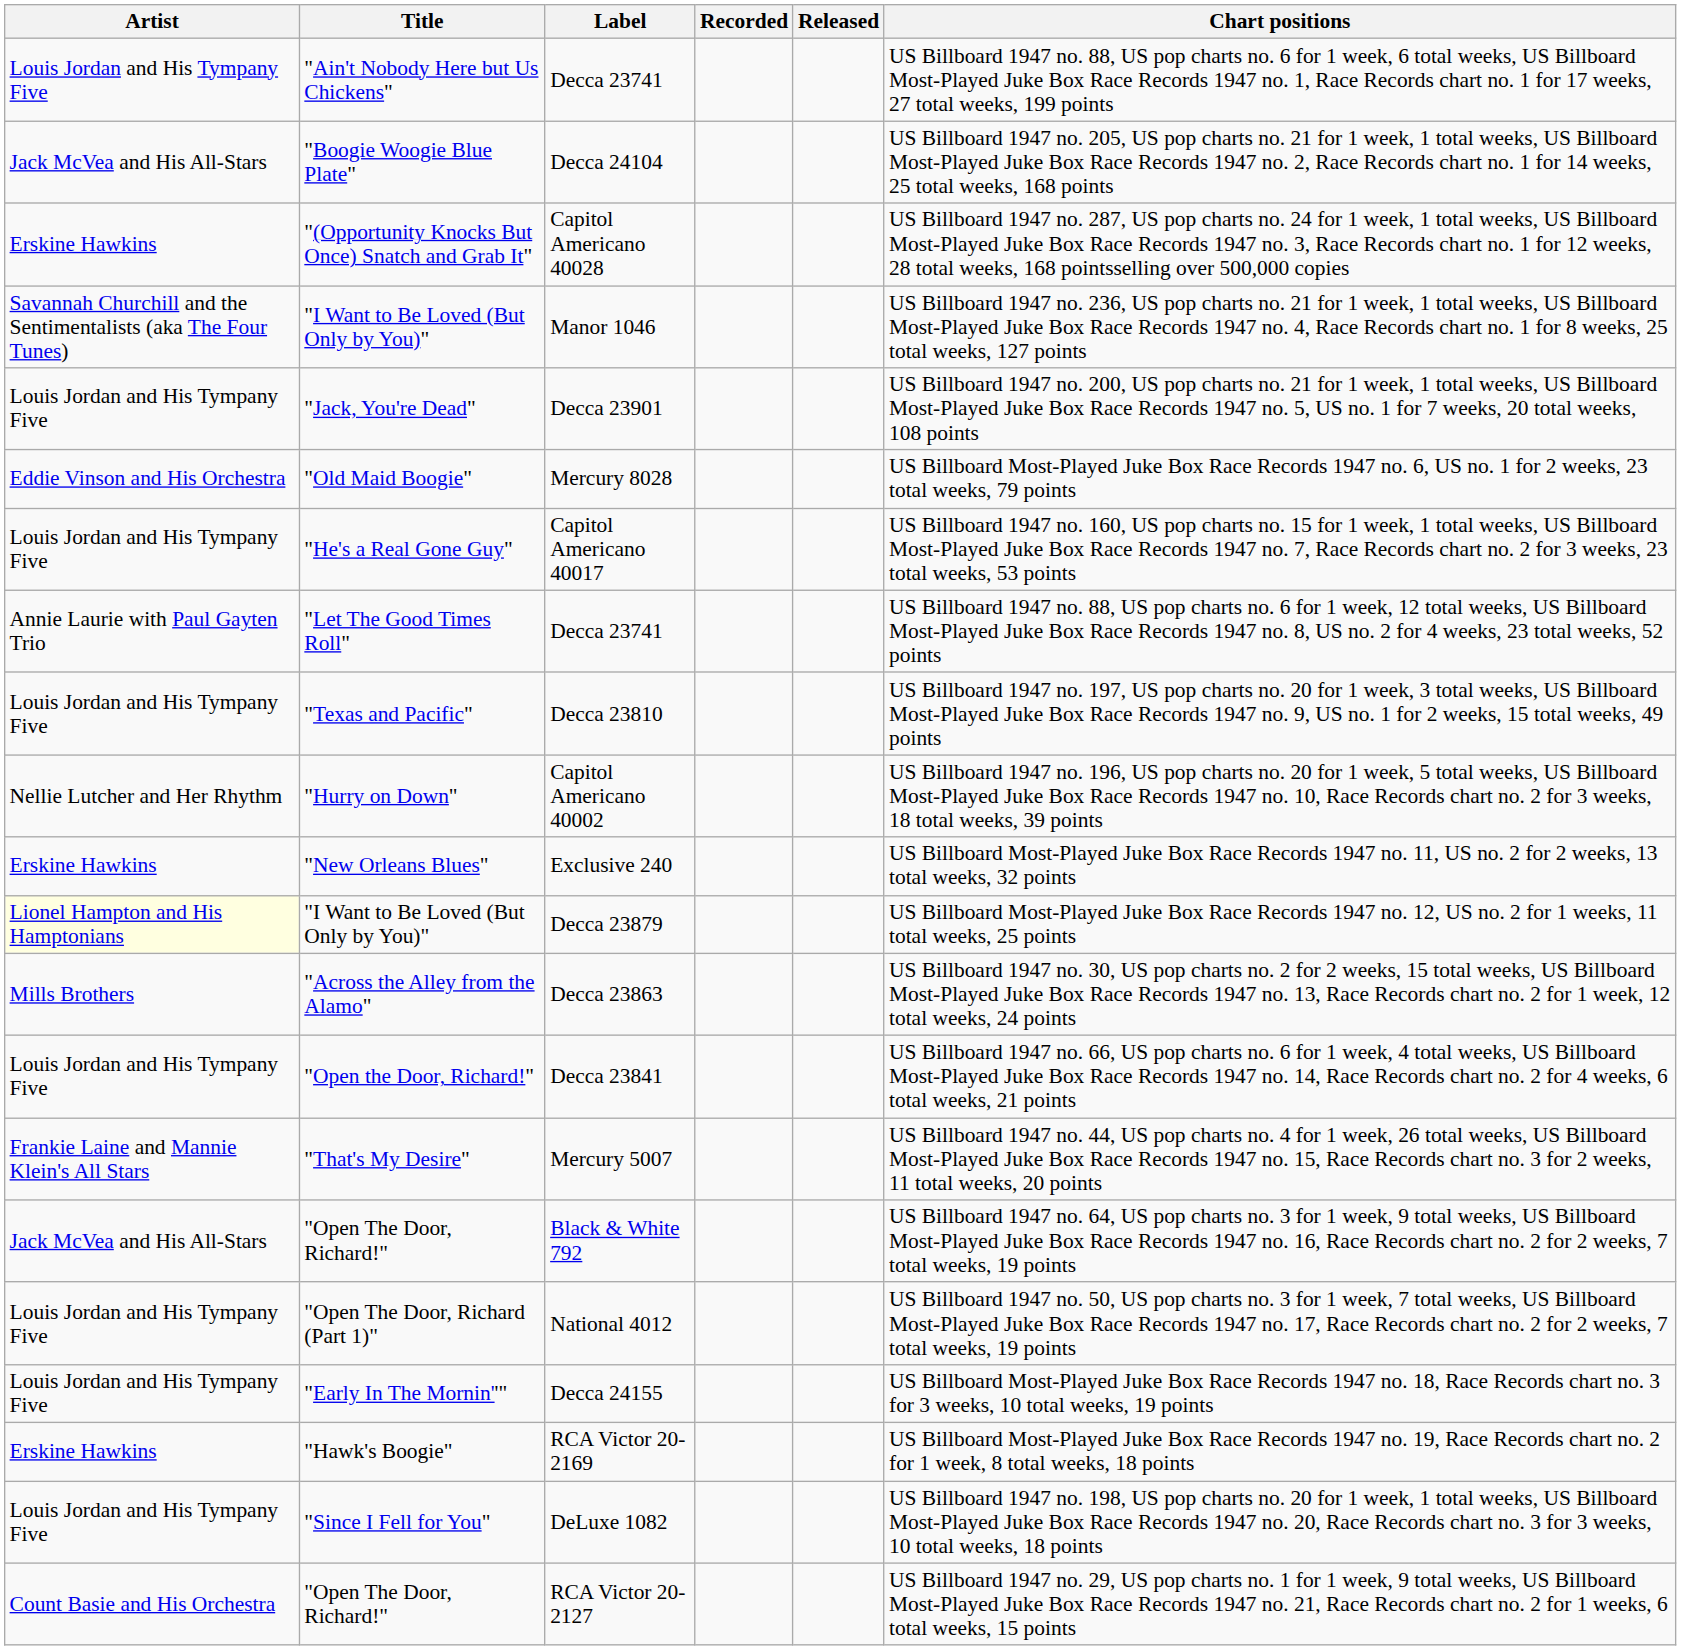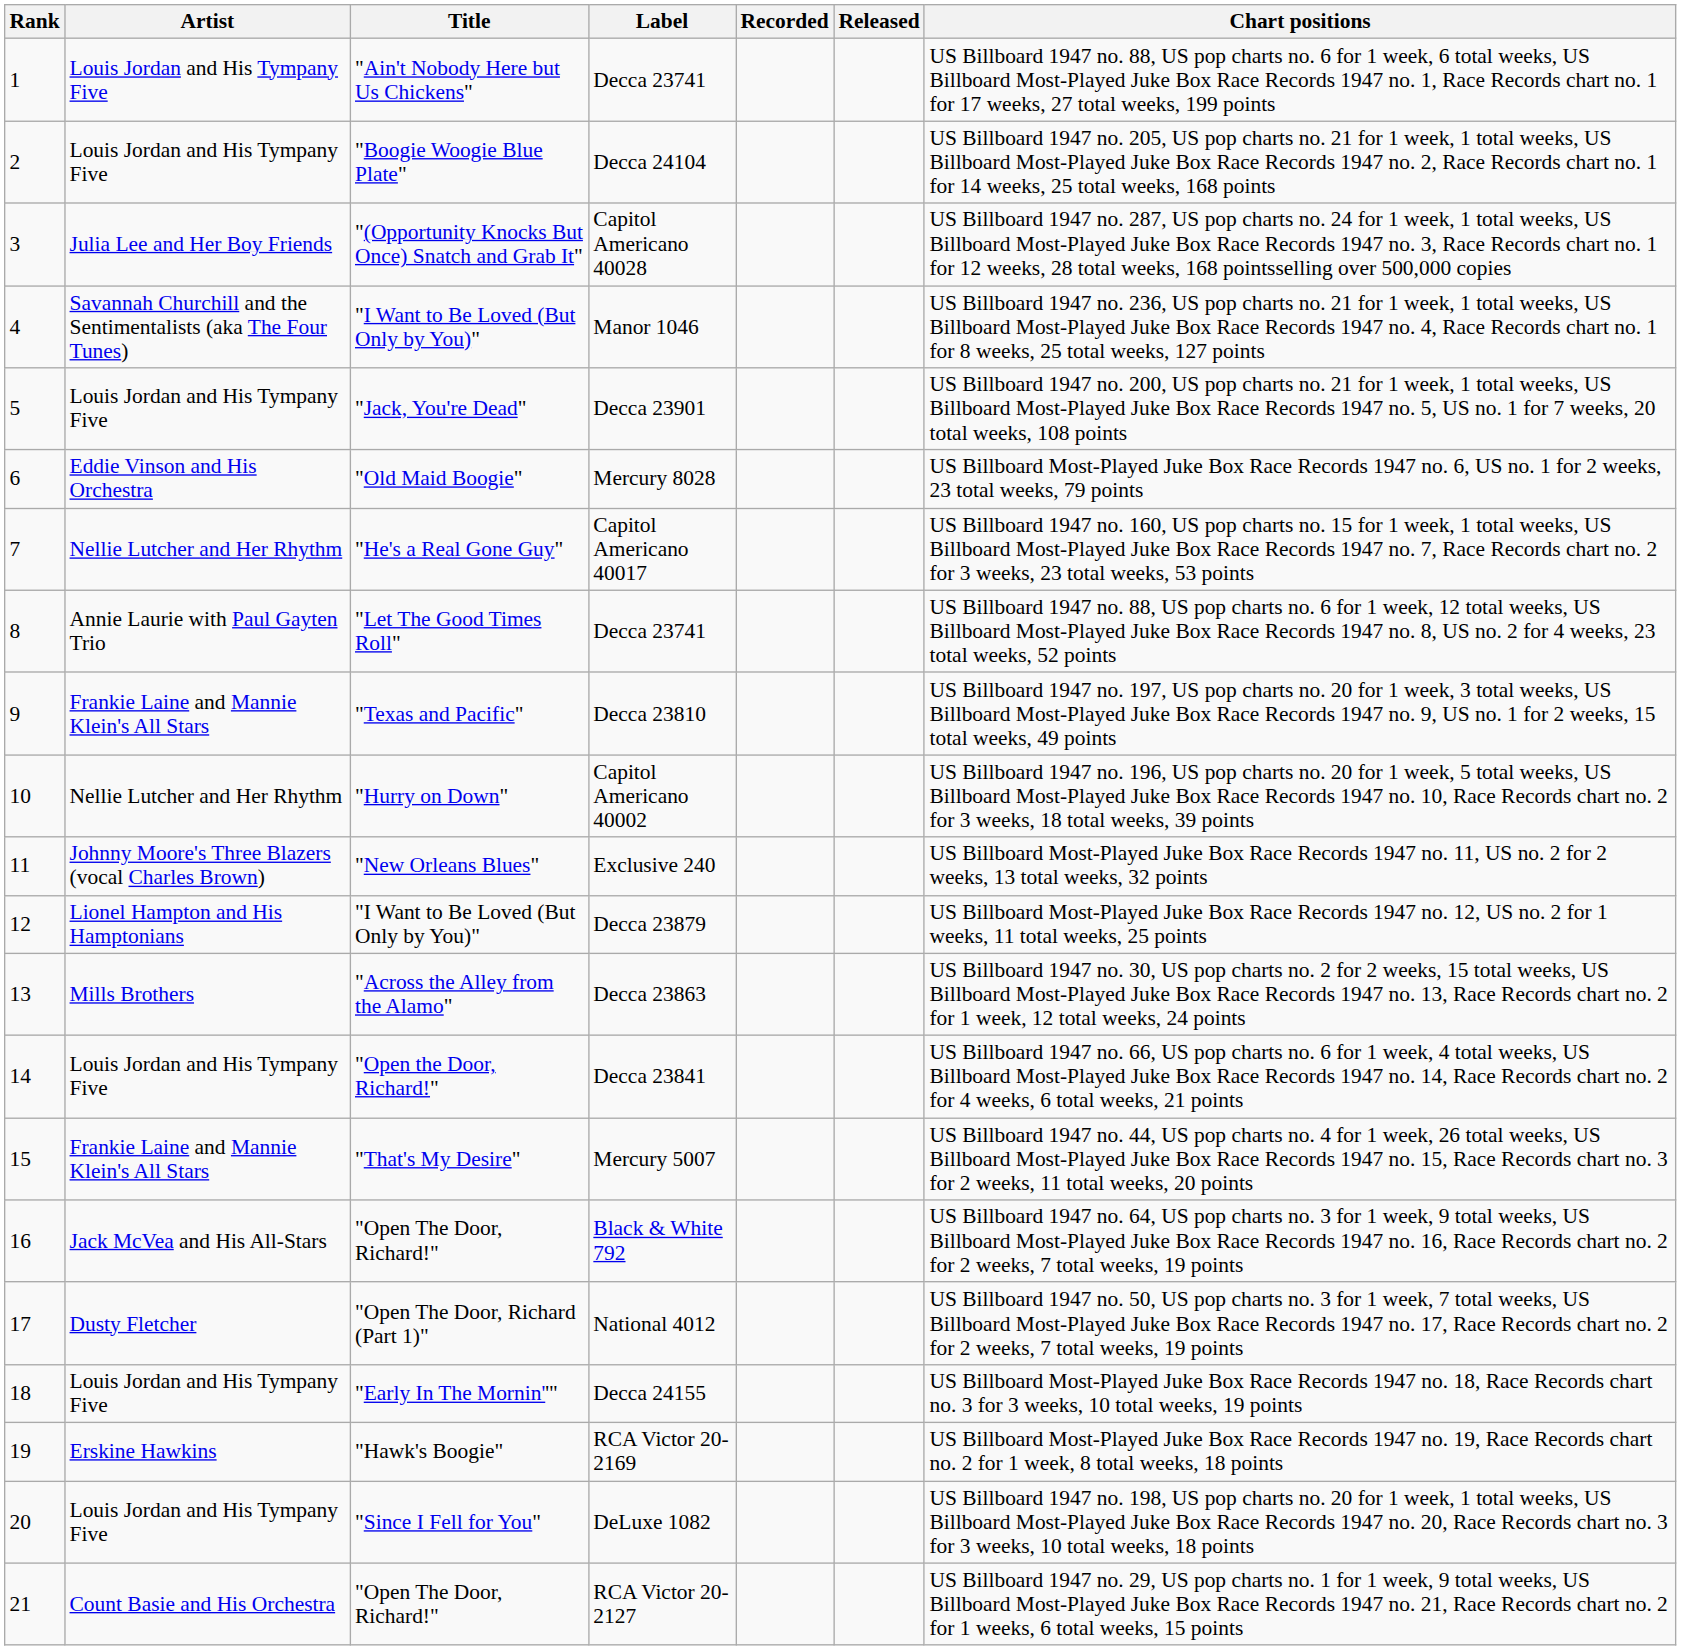 <table class="wikitable">
 <tr>
+<th>Rank</th>
 <th>Artist</th>
 <th>Title</th>
 <th>Label</th>
 <th>Recorded</th>
 <th>Released</th>
 <th>Chart positions</th>
 </tr>
 <tr>
+<td>1</td>
 <td><a href='#'>Louis Jordan</a> and His <a href='#'>Tympany Five</a></td>
 <td>"<a href='#'>Ain't Nobody Here but Us Chickens</a>"</td>
 <td>Decca 23741</td>
 <td></td>
 <td></td>
 <td>US Billboard 1947 no. 88, US pop charts no. 6 for 1 week, 6 total weeks, US Billboard Most-Played Juke Box Race Records 1947 no. 1, Race Records chart no. 1 for 17 weeks, 27 total weeks, 199 points</td>
 </tr>
 <tr>
-<td><a href='#'>Jack McVea</a> and His All-Stars</td>
+<td>2</td>
+<td>Louis Jordan and His Tympany Five</td>
 <td>"<a href='#'>Boogie Woogie Blue Plate</a>"</td>
 <td>Decca 24104</td>
 <td></td>
 <td></td>
 <td>US Billboard 1947 no. 205, US pop charts no. 21 for 1 week, 1 total weeks, US Billboard Most-Played Juke Box Race Records 1947 no. 2, Race Records chart no. 1 for 14 weeks, 25 total weeks, 168 points</td>
 </tr>
 <tr>
-<td><a href='#'>Erskine Hawkins</a></td>
+<td>3</td>
+<td><a href='#'>Julia Lee and Her Boy Friends</a></td>
 <td>"<a href='#'>(Opportunity Knocks But Once) Snatch and Grab It</a>"</td>
 <td>Capitol Americano 40028</td>
 <td></td>
 <td></td>
 <td>US Billboard 1947 no. 287, US pop charts no. 24 for 1 week, 1 total weeks, US Billboard Most-Played Juke Box Race Records 1947 no. 3, Race Records chart no. 1 for 12 weeks, 28 total weeks, 168 pointsselling over 500,000 copies</td>
 </tr>
 <tr>
+<td>4</td>
 <td><a href='#'>Savannah Churchill</a> and the Sentimentalists (aka <a href='#'>The Four Tunes</a>)</td>
 <td>"<a href='#'>I Want to Be Loved (But Only by You)</a>"</td>
 <td>Manor 1046</td>
 <td></td>
 <td></td>
 <td>US Billboard 1947 no. 236, US pop charts no. 21 for 1 week, 1 total weeks, US Billboard Most-Played Juke Box Race Records 1947 no. 4, Race Records chart no. 1 for 8 weeks, 25 total weeks, 127 points</td>
 </tr>
 <tr>
+<td>5</td>
 <td>Louis Jordan and His Tympany Five</td>
 <td>"<a href='#'>Jack, You're Dead</a>"</td>
 <td>Decca 23901</td>
 <td></td>
 <td></td>
 <td>US Billboard 1947 no. 200, US pop charts no. 21 for 1 week, 1 total weeks, US Billboard Most-Played Juke Box Race Records 1947 no. 5, US no. 1 for 7 weeks, 20 total weeks, 108 points</td>
 </tr>
 <tr>
+<td>6</td>
 <td><a href='#'>Eddie Vinson and His Orchestra</a></td>
 <td>"<a href='#'>Old Maid Boogie</a>"</td>
 <td>Mercury 8028</td>
 <td></td>
 <td></td>
 <td>US Billboard Most-Played Juke Box Race Records 1947 no. 6, US no. 1 for 2 weeks, 23 total weeks, 79 points</td>
 </tr>
 <tr>
-<td>Louis Jordan and His Tympany Five</td>
+<td>7</td>
+<td><a href='#'>Nellie Lutcher and Her Rhythm</a></td>
 <td>"<a href='#'>He's a Real Gone Guy</a>"</td>
 <td>Capitol Americano 40017</td>
 <td></td>
 <td></td>
 <td>US Billboard 1947 no. 160, US pop charts no. 15 for 1 week, 1 total weeks, US Billboard Most-Played Juke Box Race Records 1947 no. 7, Race Records chart no. 2 for 3 weeks, 23 total weeks, 53 points</td>
 </tr>
 <tr>
+<td>8</td>
 <td>Annie Laurie with <a href='#'>Paul Gayten</a> Trio</td>
 <td>"<a href='#'>Let The Good Times Roll</a>"</td>
 <td>Decca 23741</td>
 <td></td>
 <td></td>
 <td>US Billboard 1947 no. 88, US pop charts no. 6 for 1 week, 12 total weeks, US Billboard Most-Played Juke Box Race Records 1947 no. 8, US no. 2 for 4 weeks, 23 total weeks, 52 points</td>
 </tr>
 <tr>
-<td>Louis Jordan and His Tympany Five</td>
+<td>9</td>
+<td><a href='#'>Frankie Laine</a> and <a href='#'>Mannie Klein's All Stars</a></td>
 <td>"<a href='#'>Texas and Pacific</a>"</td>
 <td>Decca 23810</td>
 <td></td>
 <td></td>
 <td>US Billboard 1947 no. 197, US pop charts no. 20 for 1 week, 3 total weeks, US Billboard Most-Played Juke Box Race Records 1947 no. 9, US no. 1 for 2 weeks, 15 total weeks, 49 points</td>
 </tr>
 <tr>
+<td>10</td>
 <td>Nellie Lutcher and Her Rhythm</td>
 <td>"<a href='#'>Hurry on Down</a>"</td>
 <td>Capitol Americano 40002</td>
 <td></td>
 <td></td>
 <td>US Billboard 1947 no. 196, US pop charts no. 20 for 1 week, 5 total weeks, US Billboard Most-Played Juke Box Race Records 1947 no. 10, Race Records chart no. 2 for 3 weeks, 18 total weeks, 39 points</td>
 </tr>
 <tr>
-<td><a href='#'>Erskine Hawkins</a></td>
+<td>11</td>
+<td><a href='#'>Johnny Moore's Three Blazers</a> (vocal <a href='#'>Charles Brown</a>)</td>
 <td>"<a href='#'>New Orleans Blues</a>"</td>
 <td>Exclusive 240</td>
 <td></td>
 <td></td>
 <td>US Billboard Most-Played Juke Box Race Records 1947 no. 11, US no. 2 for 2 weeks, 13 total weeks, 32 points</td>
 </tr>
 <tr>
-<td style="background: lightyellow;"><a href='#'>Lionel Hampton and His Hamptonians</a></td>
+<td>12</td>
+<td><a href='#'>Lionel Hampton and His Hamptonians</a></td>
 <td>"I Want to Be Loved (But Only by You)"</td>
 <td>Decca 23879</td>
 <td></td>
 <td></td>
 <td>US Billboard Most-Played Juke Box Race Records 1947 no. 12, US no. 2 for 1 weeks, 11 total weeks, 25 points</td>
 </tr>
 <tr>
+<td>13</td>
 <td><a href='#'>Mills Brothers</a></td>
 <td>"<a href='#'>Across the Alley from the Alamo</a>"</td>
 <td>Decca 23863</td>
 <td></td>
 <td></td>
 <td>US Billboard 1947 no. 30, US pop charts no. 2 for 2 weeks, 15 total weeks, US Billboard Most-Played Juke Box Race Records 1947 no. 13, Race Records chart no. 2 for 1 week, 12 total weeks, 24 points</td>
 </tr>
 <tr>
+<td>14</td>
 <td>Louis Jordan and His Tympany Five</td>
 <td>"<a href='#'>Open the Door, Richard!</a>"</td>
 <td>Decca 23841</td>
 <td></td>
 <td></td>
 <td>US Billboard 1947 no. 66, US pop charts no. 6 for 1 week, 4 total weeks, US Billboard Most-Played Juke Box Race Records 1947 no. 14, Race Records chart no. 2 for 4 weeks, 6 total weeks, 21 points</td>
 </tr>
 <tr>
+<td>15</td>
 <td><a href='#'>Frankie Laine</a> and <a href='#'>Mannie Klein's All Stars</a></td>
 <td>"<a href='#'>That's My Desire</a>"</td>
 <td>Mercury 5007</td>
 <td></td>
 <td></td>
 <td>US Billboard 1947 no. 44, US pop charts no. 4 for 1 week, 26 total weeks, US Billboard Most-Played Juke Box Race Records 1947 no. 15, Race Records chart no. 3 for 2 weeks, 11 total weeks, 20 points</td>
 </tr>
 <tr>
+<td>16</td>
 <td><a href='#'>Jack McVea</a> and His All-Stars</td>
 <td>"Open The Door, Richard!"</td>
 <td><a href='#'>Black & White 792</a></td>
 <td></td>
 <td></td>
 <td>US Billboard 1947 no. 64, US pop charts no. 3 for 1 week, 9 total weeks, US Billboard Most-Played Juke Box Race Records 1947 no. 16, Race Records chart no. 2 for 2 weeks, 7 total weeks, 19 points</td>
 </tr>
 <tr>
-<td>Louis Jordan and His Tympany Five</td>
+<td>17</td>
+<td><a href='#'>Dusty Fletcher</a></td>
 <td>"Open The Door, Richard (Part 1)"</td>
 <td>National 4012</td>
 <td></td>
 <td></td>
 <td>US Billboard 1947 no. 50, US pop charts no. 3 for 1 week, 7 total weeks, US Billboard Most-Played Juke Box Race Records 1947 no. 17, Race Records chart no. 2 for 2 weeks, 7 total weeks, 19 points</td>
 </tr>
 <tr>
+<td>18</td>
 <td>Louis Jordan and His Tympany Five</td>
 <td>"<a href='#'>Early In The Mornin'</a>'"</td>
 <td>Decca 24155</td>
 <td></td>
 <td></td>
 <td>US Billboard Most-Played Juke Box Race Records 1947 no. 18, Race Records chart no. 3 for 3 weeks, 10 total weeks, 19 points</td>
 </tr>
 <tr>
+<td>19</td>
 <td><a href='#'>Erskine Hawkins</a></td>
 <td>"Hawk's Boogie"</td>
 <td>RCA Victor 20-2169</td>
 <td></td>
 <td></td>
 <td>US Billboard Most-Played Juke Box Race Records 1947 no. 19, Race Records chart no. 2 for 1 week, 8 total weeks, 18 points</td>
 </tr>
 <tr>
+<td>20</td>
 <td>Louis Jordan and His Tympany Five</td>
 <td>"<a href='#'>Since I Fell for You</a>"</td>
 <td>DeLuxe 1082</td>
 <td></td>
 <td></td>
 <td>US Billboard 1947 no. 198, US pop charts no. 20 for 1 week, 1 total weeks, US Billboard Most-Played Juke Box Race Records 1947 no. 20, Race Records chart no. 3 for 3 weeks, 10 total weeks, 18 points</td>
 </tr>
 <tr>
+<td>21</td>
 <td><a href='#'>Count Basie and His Orchestra</a></td>
 <td>"Open The Door, Richard!"</td>
 <td>RCA Victor 20-2127</td>
 <td></td>
 <td></td>
 <td>US Billboard 1947 no. 29, US pop charts no. 1 for 1 week, 9 total weeks, US Billboard Most-Played Juke Box Race Records 1947 no. 21, Race Records chart no. 2 for 1 weeks, 6 total weeks, 15 points</td>
 </tr>
 </table>
